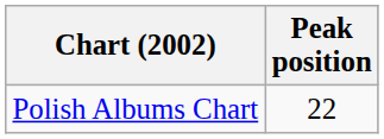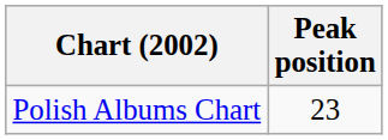 <table class="wikitable sortable">
 <tr>
 <th>Chart (2002)</th>
 <th>Peak<br>position</th>
 </tr>
 <tr>
 <td><a href='#'>Polish Albums Chart</a></td>
-<td style="text-align:center;">22</td>
+<td style="text-align:center;">23</td>
 </tr>
 </table>
